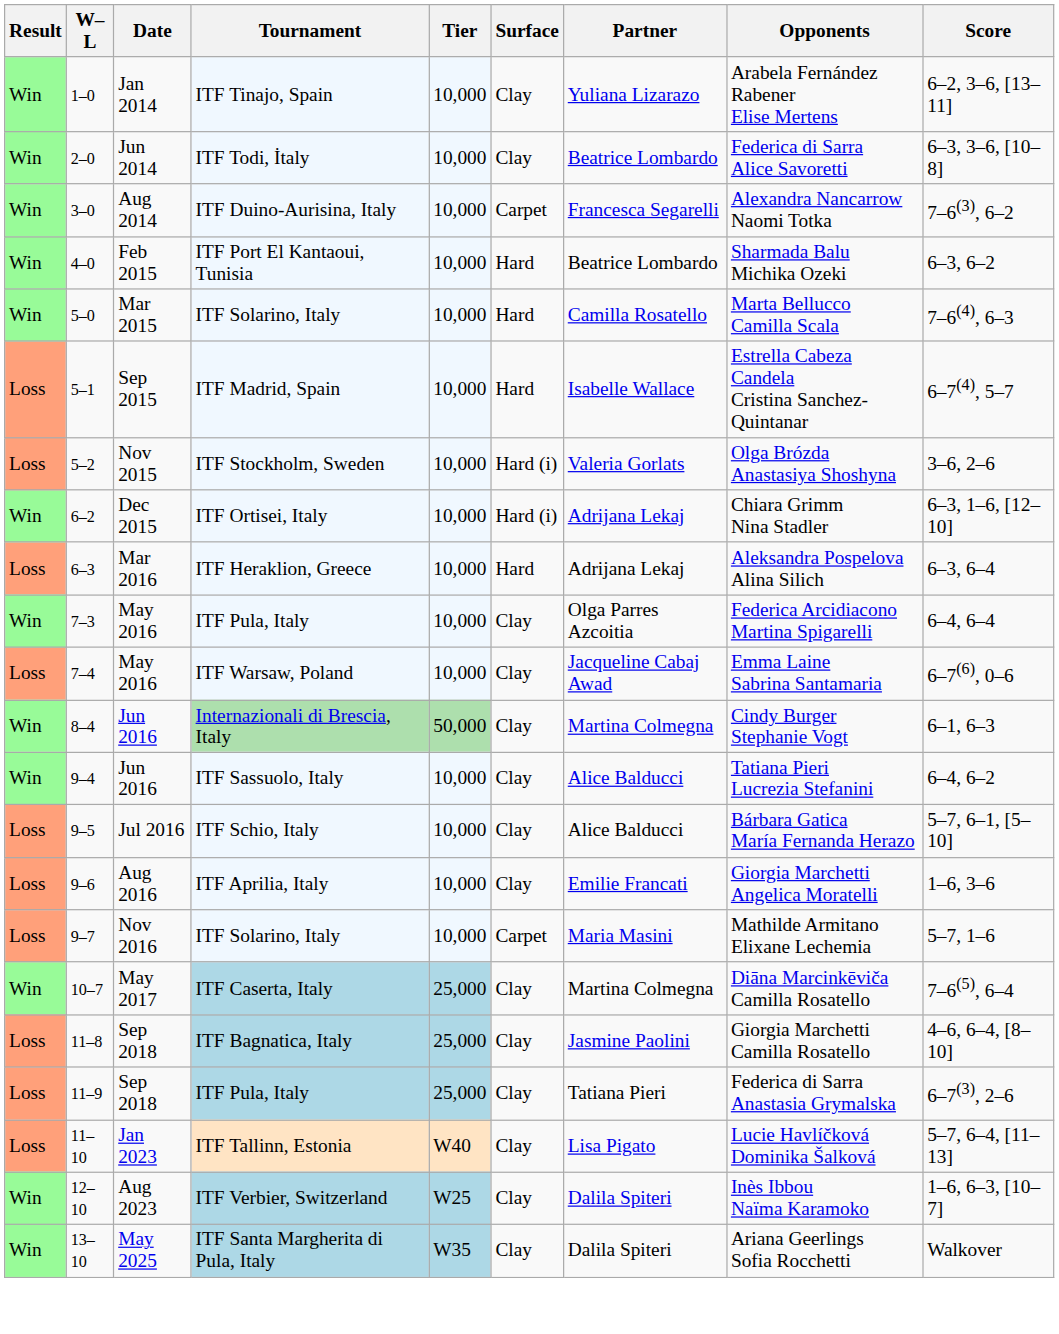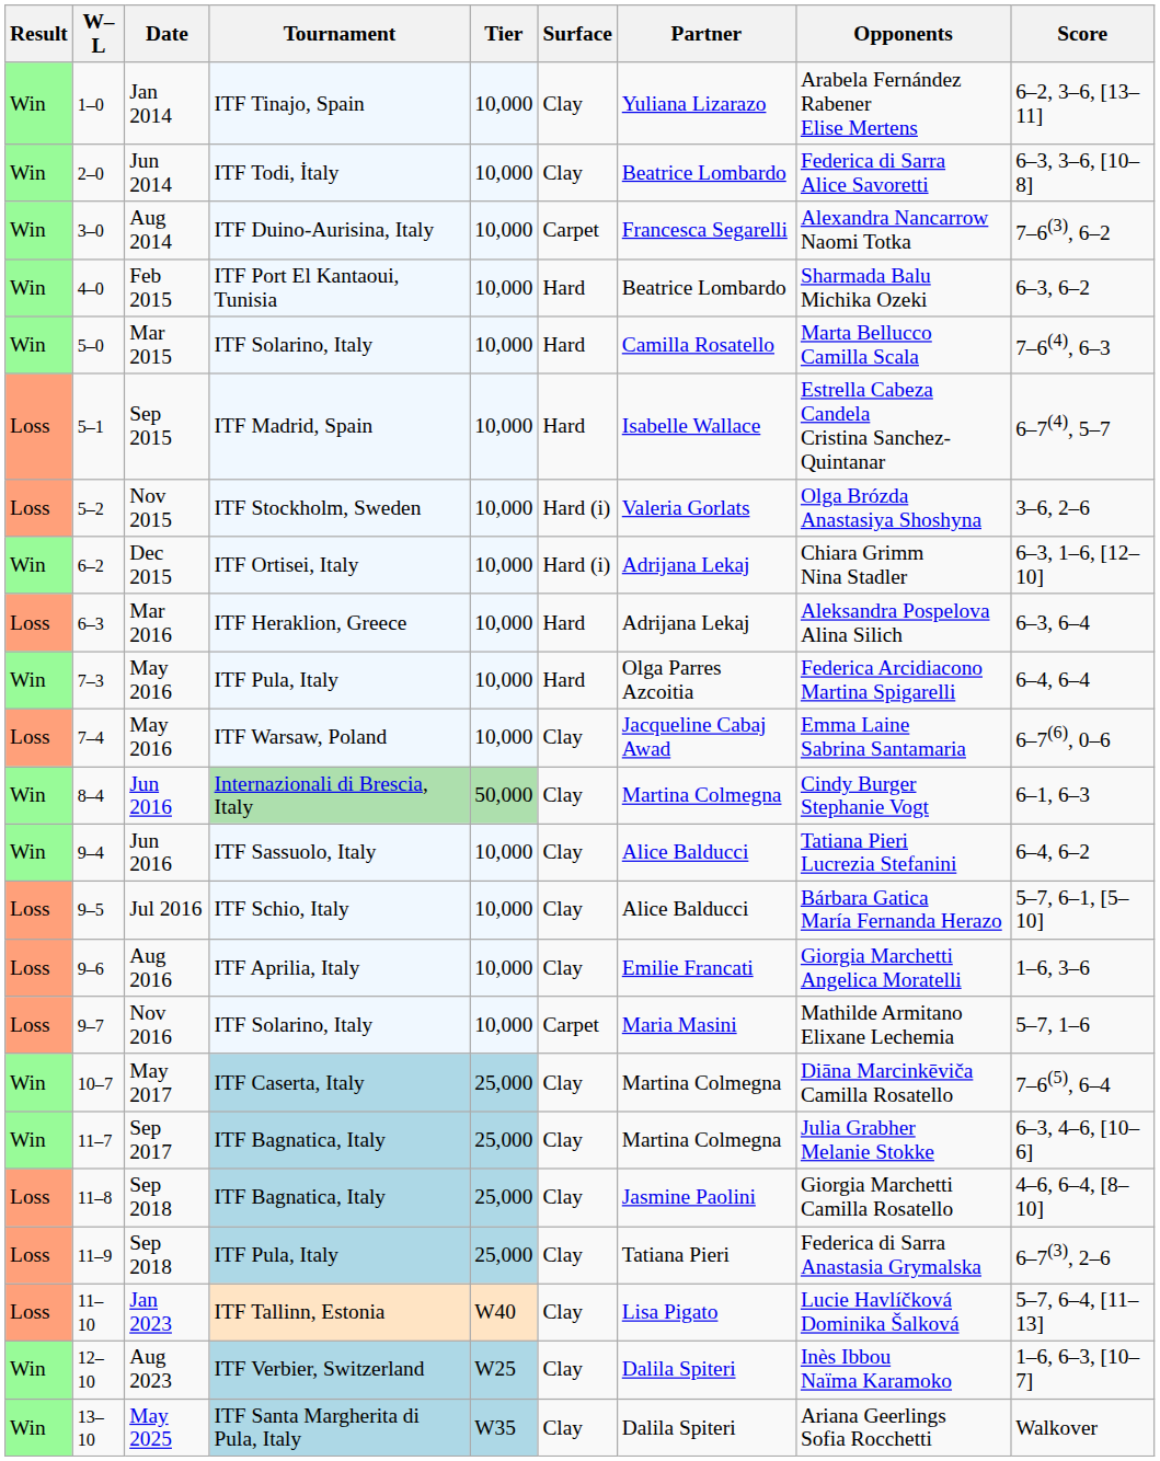 <table class="sortable wikitable">
 <tr>
 <th>Result</th>
 <th class="unsortable">W–L</th>
 <th>Date</th>
 <th>Tournament</th>
 <th>Tier</th>
 <th>Surface</th>
 <th>Partner</th>
 <th>Opponents</th>
 <th class="unsortable">Score</th>
 </tr>
 <tr>
 <td style="background:#98fb98;">Win</td>
 <td><small>1–0</small></td>
 <td>Jan 2014</td>
 <td style="background:#f0f8ff;">ITF Tinajo, Spain</td>
 <td style="background:#f0f8ff;">10,000</td>
 <td>Clay</td>
 <td> <a href='#'>Yuliana Lizarazo</a></td>
 <td> Arabela Fernández Rabener <br>  <a href='#'>Elise Mertens</a></td>
 <td>6–2, 3–6, [13–11]</td>
 </tr>
 <tr>
 <td style="background:#98fb98;">Win</td>
 <td><small>2–0</small></td>
 <td>Jun 2014</td>
 <td style="background:#f0f8ff;">ITF Todi, İtaly</td>
 <td style="background:#f0f8ff;">10,000</td>
 <td>Clay</td>
 <td> <a href='#'>Beatrice Lombardo</a></td>
 <td> <a href='#'>Federica di Sarra</a> <br>  <a href='#'>Alice Savoretti</a></td>
 <td>6–3, 3–6, [10–8]</td>
 </tr>
 <tr>
 <td style="background:#98fb98;">Win</td>
 <td><small>3–0</small></td>
 <td>Aug 2014</td>
 <td style="background:#f0f8ff;">ITF Duino-Aurisina, Italy</td>
 <td style="background:#f0f8ff;">10,000</td>
 <td>Carpet</td>
 <td> <a href='#'>Francesca Segarelli</a></td>
 <td> <a href='#'>Alexandra Nancarrow</a> <br>  Naomi Totka</td>
 <td>7–6<sup>(3)</sup>, 6–2</td>
 </tr>
 <tr>
 <td style="background:#98fb98;">Win</td>
 <td><small>4–0</small></td>
 <td>Feb 2015</td>
 <td style="background:#f0f8ff;">ITF Port El Kantaoui, Tunisia</td>
 <td style="background:#f0f8ff;">10,000</td>
 <td>Hard</td>
 <td> Beatrice Lombardo</td>
 <td> <a href='#'>Sharmada Balu</a> <br>  Michika Ozeki</td>
 <td>6–3, 6–2</td>
 </tr>
 <tr>
 <td style="background:#98fb98;">Win</td>
 <td><small>5–0</small></td>
 <td>Mar 2015</td>
 <td style="background:#f0f8ff;">ITF Solarino, Italy</td>
 <td style="background:#f0f8ff;">10,000</td>
 <td>Hard</td>
 <td> <a href='#'>Camilla Rosatello</a></td>
 <td> <a href='#'>Marta Bellucco</a> <br>  <a href='#'>Camilla Scala</a></td>
 <td>7–6<sup>(4)</sup>, 6–3</td>
 </tr>
 <tr>
 <td bgcolor="FFA07A">Loss</td>
 <td><small>5–1</small></td>
 <td>Sep 2015</td>
 <td style="background:#f0f8ff;">ITF Madrid, Spain</td>
 <td style="background:#f0f8ff;">10,000</td>
 <td>Hard</td>
 <td> <a href='#'>Isabelle Wallace</a></td>
 <td> <a href='#'>Estrella Cabeza Candela</a> <br>  Cristina Sanchez-Quintanar</td>
 <td>6–7<sup>(4)</sup>, 5–7</td>
 </tr>
 <tr>
 <td style="background:#ffa07a;">Loss</td>
 <td><small>5–2</small></td>
 <td>Nov 2015</td>
 <td style="background:#f0f8ff;">ITF Stockholm, Sweden</td>
 <td style="background:#f0f8ff;">10,000</td>
 <td>Hard (i)</td>
 <td> <a href='#'>Valeria Gorlats</a></td>
 <td> <a href='#'>Olga Brózda</a> <br>  <a href='#'>Anastasiya Shoshyna</a></td>
 <td>3–6, 2–6</td>
 </tr>
 <tr>
 <td style="background:#98fb98;">Win</td>
 <td><small>6–2</small></td>
 <td>Dec 2015</td>
 <td style="background:#f0f8ff;">ITF Ortisei, Italy</td>
 <td style="background:#f0f8ff;">10,000</td>
 <td>Hard (i)</td>
 <td> <a href='#'>Adrijana Lekaj</a></td>
 <td> Chiara Grimm <br>  Nina Stadler</td>
 <td>6–3, 1–6, [12–10]</td>
 </tr>
 <tr>
 <td style="background:#ffa07a;">Loss</td>
 <td><small>6–3</small></td>
 <td>Mar 2016</td>
 <td style="background:#f0f8ff;">ITF Heraklion, Greece</td>
 <td style="background:#f0f8ff;">10,000</td>
 <td>Hard</td>
 <td> Adrijana Lekaj</td>
 <td> <a href='#'>Aleksandra Pospelova</a> <br>  Alina Silich</td>
 <td>6–3, 6–4</td>
 </tr>
 <tr>
 <td style="background:#98fb98;">Win</td>
 <td><small>7–3</small></td>
 <td>May 2016</td>
 <td style="background:#f0f8ff;">ITF Pula, Italy</td>
 <td style="background:#f0f8ff;">10,000</td>
-<td>Clay</td>
+<td>Hard</td>
 <td> Olga Parres Azcoitia</td>
 <td> <a href='#'>Federica Arcidiacono</a> <br>  <a href='#'>Martina Spigarelli</a></td>
 <td>6–4, 6–4</td>
 </tr>
 <tr>
 <td style="background:#ffa07a;">Loss</td>
 <td><small>7–4</small></td>
 <td>May 2016</td>
 <td style="background:#f0f8ff;">ITF Warsaw, Poland</td>
 <td style="background:#f0f8ff;">10,000</td>
 <td>Clay</td>
 <td> <a href='#'>Jacqueline Cabaj Awad</a></td>
 <td> <a href='#'>Emma Laine</a> <br>  <a href='#'>Sabrina Santamaria</a></td>
 <td>6–7<sup>(6)</sup>, 0–6</td>
 </tr>
 <tr>
 <td style="background:#98fb98;">Win</td>
 <td><small>8–4</small></td>
 <td><a href='#'>Jun 2016</a></td>
 <td style="background:#addfad;"><a href='#'>Internazionali di Brescia</a>, Italy</td>
 <td style="background:#addfad;">50,000</td>
 <td>Clay</td>
 <td> <a href='#'>Martina Colmegna</a></td>
 <td> <a href='#'>Cindy Burger</a> <br>   <a href='#'>Stephanie Vogt</a></td>
 <td>6–1, 6–3</td>
 </tr>
 <tr>
 <td style="background:#98fb98;">Win</td>
 <td><small>9–4</small></td>
 <td>Jun 2016</td>
 <td style="background:#f0f8ff;">ITF Sassuolo, Italy</td>
 <td style="background:#f0f8ff;">10,000</td>
 <td>Clay</td>
 <td> <a href='#'>Alice Balducci</a></td>
 <td> <a href='#'>Tatiana Pieri</a> <br>  <a href='#'>Lucrezia Stefanini</a></td>
 <td>6–4, 6–2</td>
 </tr>
 <tr>
 <td style="background:#ffa07a;">Loss</td>
 <td><small>9–5</small></td>
 <td>Jul 2016</td>
 <td style="background:#f0f8ff;">ITF Schio, Italy</td>
 <td style="background:#f0f8ff;">10,000</td>
 <td>Clay</td>
 <td> Alice Balducci</td>
 <td> <a href='#'>Bárbara Gatica</a> <br>  <a href='#'>María Fernanda Herazo</a></td>
 <td>5–7, 6–1, [5–10]</td>
 </tr>
 <tr>
 <td style="background:#ffa07a;">Loss</td>
 <td><small>9–6</small></td>
 <td>Aug 2016</td>
 <td style="background:#f0f8ff;">ITF Aprilia, Italy</td>
 <td style="background:#f0f8ff;">10,000</td>
 <td>Clay</td>
 <td> <a href='#'>Emilie Francati</a></td>
 <td> <a href='#'>Giorgia Marchetti</a> <br>  <a href='#'>Angelica Moratelli</a></td>
 <td>1–6, 3–6</td>
 </tr>
 <tr>
 <td style="background:#ffa07a;">Loss</td>
 <td><small>9–7</small></td>
 <td>Nov 2016</td>
 <td style="background:#f0f8ff;">ITF Solarino, Italy</td>
 <td style="background:#f0f8ff;">10,000</td>
 <td>Carpet</td>
 <td> <a href='#'>Maria Masini</a></td>
 <td> Mathilde Armitano <br>  Elixane Lechemia</td>
 <td>5–7, 1–6</td>
 </tr>
 <tr>
 <td style="background:#98fb98;">Win</td>
 <td><small>10–7</small></td>
 <td>May 2017</td>
 <td style="background:lightblue;">ITF Caserta, Italy</td>
 <td style="background:lightblue;">25,000</td>
 <td>Clay</td>
 <td> Martina Colmegna</td>
 <td> <a href='#'>Diāna Marcinkēviča</a> <br>  Camilla Rosatello</td>
 <td>7–6<sup>(5)</sup>, 6–4</td>
 </tr>
 <tr>
+<td style="background:#98fb98;">Win</td>
+<td><small>11–7</small></td>
+<td>Sep 2017</td>
+<td style="background:lightblue;">ITF Bagnatica, Italy</td>
+<td style="background:lightblue;">25,000</td>
+<td>Clay</td>
+<td> Martina Colmegna</td>
+<td> <a href='#'>Julia Grabher</a> <br>  <a href='#'>Melanie Stokke</a></td>
+<td>6–3, 4–6, [10–6]</td>
+</tr>
+<tr>
 <td style="background:#ffa07a;">Loss</td>
 <td><small>11–8</small></td>
 <td>Sep 2018</td>
 <td style="background:lightblue;">ITF Bagnatica, Italy</td>
 <td style="background:lightblue;">25,000</td>
 <td>Clay</td>
 <td> <a href='#'>Jasmine Paolini</a></td>
 <td> Giorgia Marchetti <br>  Camilla Rosatello</td>
 <td>4–6, 6–4, [8–10]</td>
 </tr>
 <tr>
 <td style="background:#ffa07a;">Loss</td>
 <td><small>11–9</small></td>
 <td>Sep 2018</td>
 <td style="background:lightblue;">ITF Pula, Italy</td>
 <td style="background:lightblue;">25,000</td>
 <td>Clay</td>
 <td> Tatiana Pieri</td>
 <td> Federica di Sarra <br>  <a href='#'>Anastasia Grymalska</a></td>
 <td>6–7<sup>(3)</sup>, 2–6</td>
 </tr>
 <tr>
 <td style="background:#ffa07a;">Loss</td>
 <td><small>11–10</small></td>
 <td><a href='#'>Jan 2023</a></td>
 <td style="background:#ffe4c4;">ITF Tallinn, Estonia</td>
 <td style="background:#ffe4c4;">W40</td>
 <td>Clay</td>
 <td> <a href='#'>Lisa Pigato</a></td>
 <td> <a href='#'>Lucie Havlíčková</a> <br>  <a href='#'>Dominika Šalková</a></td>
 <td>5–7, 6–4, [11–13]</td>
 </tr>
 <tr>
 <td style="background:#98fb98;">Win</td>
 <td><small>12–10</small></td>
 <td>Aug 2023</td>
 <td style="background:lightblue;">ITF Verbier, Switzerland</td>
 <td style="background:lightblue;">W25</td>
 <td>Clay</td>
 <td> <a href='#'>Dalila Spiteri</a></td>
 <td> <a href='#'>Inès Ibbou</a> <br>  <a href='#'>Naïma Karamoko</a></td>
 <td>1–6, 6–3, [10–7]</td>
 </tr>
 <tr>
 <td bgcolor="98FB98">Win</td>
 <td><small>13–10</small></td>
 <td><a href='#'>May 2025</a></td>
 <td style="background:lightblue;">ITF Santa Margherita di Pula, Italy</td>
 <td style="background:lightblue;">W35</td>
 <td>Clay</td>
 <td> Dalila Spiteri</td>
 <td> Ariana Geerlings <br>  Sofia Rocchetti</td>
 <td>Walkover</td>
 </tr>
 </table>
